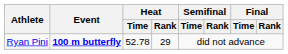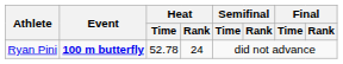 <table class=wikitable style="font-size:90%">
 <tr>
 <th rowspan=2>Athlete</th>
 <th rowspan=2>Event</th>
 <th colspan="2">Heat</th>
 <th colspan="2">Semifinal</th>
 <th colspan="2">Final</th>
 </tr>
 <tr style="font-size:95%">
 <th>Time</th>
 <th>Rank</th>
 <th>Time</th>
 <th>Rank</th>
 <th>Time</th>
 <th>Rank</th>
 </tr>
 <tr align=center>
 <td align=left><a href='#'>Ryan Pini</a></td>
 <td align=left><strong><a href='#'>100 m butterfly</a></strong></td>
 <td>52.78</td>
-<td>29</td>
+<td>24</td>
 <td colspan=4>did not advance</td>
 </tr>
 </table>
